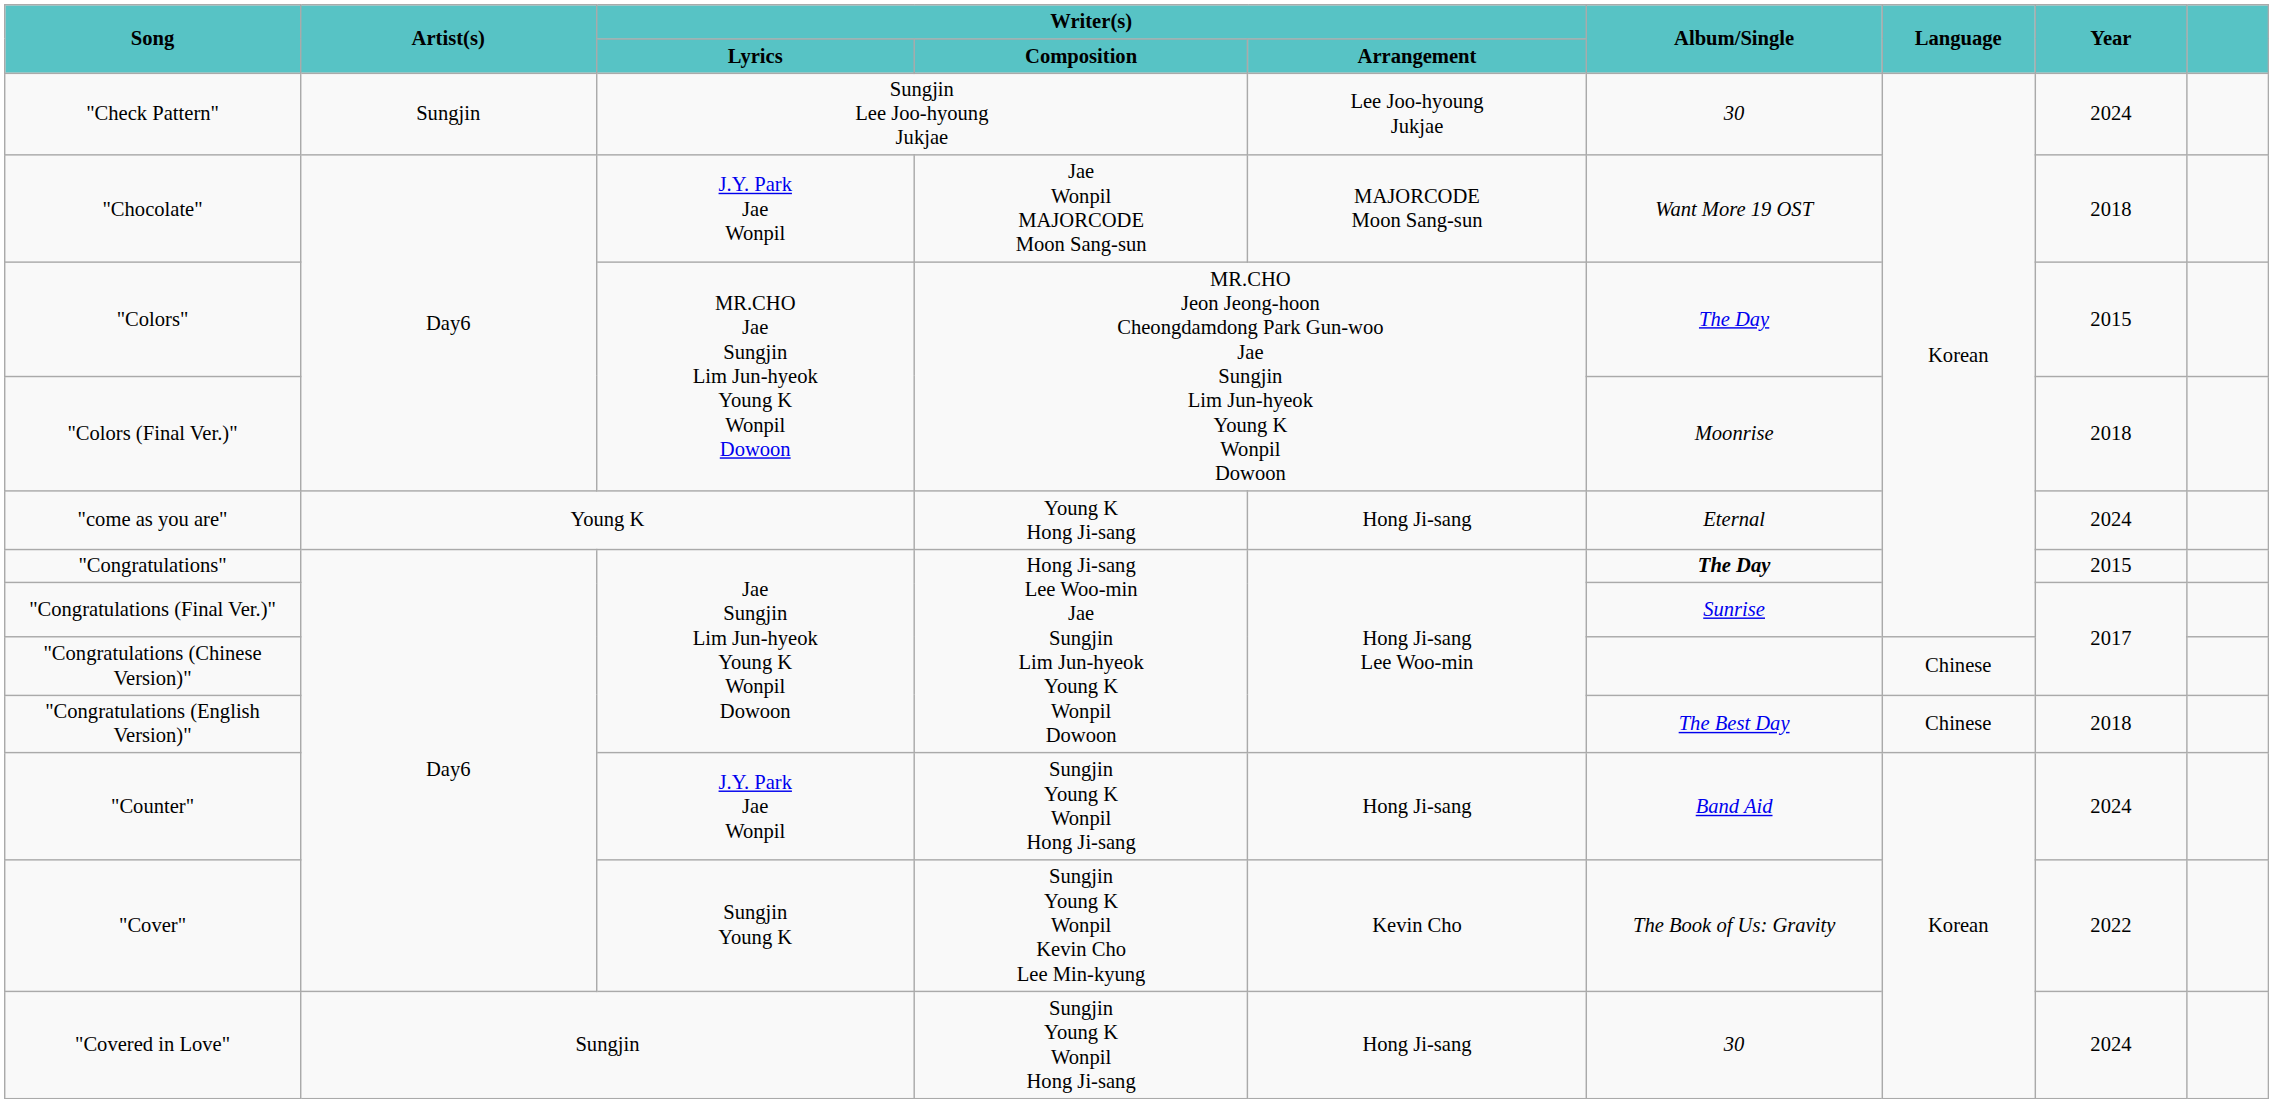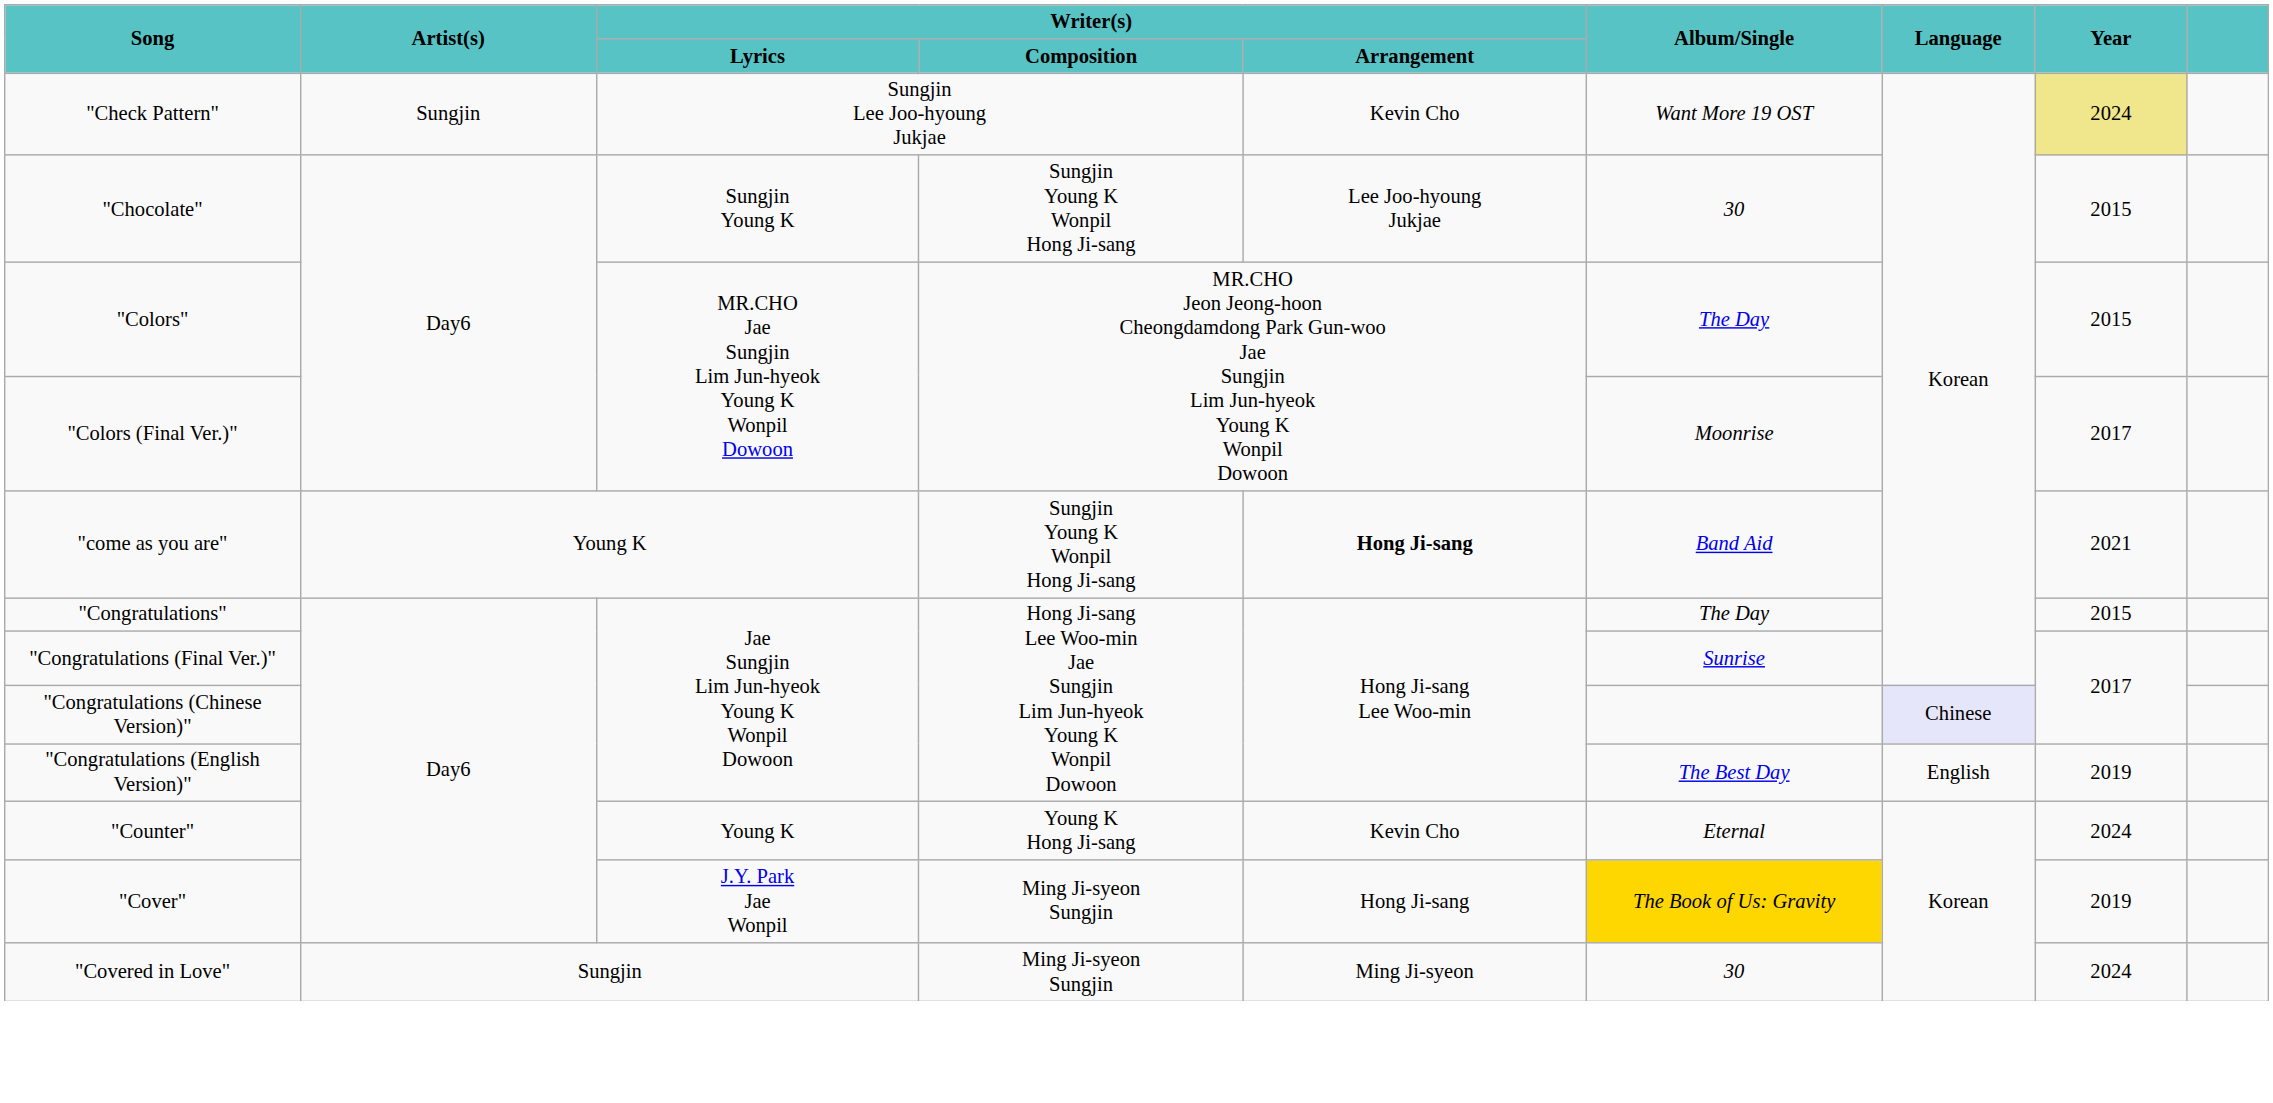 <table class="wikitable" style="margin:0.5em auto; clear:both; font-size:.9em; text-align:center; width:100%">
 <tr>
 <th rowspan=2 style="width:200px; background:#57c3c5;">Song</th>
 <th rowspan=2 style="width:200px; background:#57c3c5;">Artist(s)</th>
 <th colspan=3 style="width:700px; background:#57c3c5;">Writer(s)</th>
 <th rowspan=2 style="width:200px; background:#57c3c5;">Album/Single</th>
 <th rowspan=2 style="width:100px; background:#57c3c5;">Language</th>
 <th rowspan=2 style="width:100px; background:#57c3c5;">Year</th>
 <th rowspan=2 style="width:50px;  background:#57c3c5;"></th>
 </tr>
 <tr>
 <th style="background:#57c3c5">Lyrics</th>
 <th style="background:#57c3c5">Composition</th>
 <th style="background:#57c3c5">Arrangement</th>
 </tr>
 <tr>
 <td>"Check Pattern"</td>
 <td>Sungjin</td>
 <td colspan=2>Sungjin<br>Lee Joo-hyoung<br>Jukjae</td>
-<td>Lee Joo-hyoung<br>Jukjae</td>
-<td><em>30</em></td>
+<td>Kevin Cho</td>
+<td><em>Want More 19 OST</em></td>
 <td rowspan=7>Korean</td>
-<td>2024</td>
+<td style="background: khaki;">2024</td>
 <td></td>
 </tr>
 <tr>
 <td>"Chocolate"</td>
 <td rowspan=3>Day6</td>
-<td><a href='#'>J.Y. Park</a><br>Jae<br>Wonpil</td>
-<td>Jae<br>Wonpil<br>MAJORCODE<br>Moon Sang-sun</td>
-<td>MAJORCODE<br>Moon Sang-sun</td>
-<td><em>Want More 19 OST</em></td>
-<td>2018</td>
+<td>Sungjin<br>Young K</td>
+<td>Sungjin<br>Young K<br>Wonpil<br>Hong Ji-sang</td>
+<td>Lee Joo-hyoung<br>Jukjae</td>
+<td><em>30</em></td>
+<td>2015</td>
 <td></td>
 </tr>
 <tr>
 <td>"Colors"</td>
 <td rowspan=2>MR.CHO<br>Jae<br>Sungjin<br>Lim Jun-hyeok<br>Young K<br>Wonpil<br><a href='#'>Dowoon</a></td>
 <td rowspan=2 colspan=2>MR.CHO<br>Jeon Jeong-hoon<br>Cheongdamdong Park Gun-woo<br>Jae<br>Sungjin<br>Lim Jun-hyeok<br>Young K<br>Wonpil<br>Dowoon</td>
 <td><em><a href='#'>The Day</a></em></td>
 <td>2015</td>
 <td></td>
 </tr>
 <tr>
 <td>"Colors (Final Ver.)"</td>
 <td><em>Moonrise</em></td>
-<td>2018</td>
+<td>2017</td>
 <td></td>
 </tr>
 <tr>
 <td>"come as you are"<br></td>
 <td colspan=2>Young K</td>
-<td>Young K<br>Hong Ji-sang</td>
-<td>Hong Ji-sang</td>
-<td><em>Eternal</em></td>
-<td>2024</td>
+<td>Sungjin<br>Young K<br>Wonpil<br>Hong Ji-sang</td>
+<td><strong>Hong Ji-sang</strong></td>
+<td><em><a href='#'>Band Aid</a></em></td>
+<td>2021</td>
 <td></td>
 </tr>
 <tr>
 <td>"Congratulations"</td>
 <td rowspan=6>Day6</td>
 <td rowspan=4>Jae<br>Sungjin<br>Lim Jun-hyeok<br>Young K<br>Wonpil<br>Dowoon</td>
 <td rowspan=4>Hong Ji-sang<br>Lee Woo-min<br>Jae<br>Sungjin<br>Lim Jun-hyeok<br>Young K<br>Wonpil<br>Dowoon</td>
 <td rowspan=4>Hong Ji-sang<br>Lee Woo-min</td>
-<td><strong><em>The Day</em></strong></td>
+<td><em>The Day</em></td>
 <td>2015</td>
 <td></td>
 </tr>
 <tr>
 <td>"Congratulations (Final Ver.)"</td>
 <td><em><a href='#'>Sunrise</a></em></td>
 <td rowspan=2>2017</td>
 <td></td>
 </tr>
 <tr>
 <td>"Congratulations (Chinese Version)"</td>
 <td></td>
-<td>Chinese</td>
+<td style="background: lavender;">Chinese</td>
 <td></td>
 </tr>
 <tr>
 <td>"Congratulations (English Version)"</td>
 <td><em><a href='#'>The Best Day</a></em></td>
-<td>Chinese</td>
-<td>2018</td>
+<td>English</td>
+<td>2019</td>
 <td></td>
 </tr>
 <tr>
 <td>"Counter"</td>
-<td><a href='#'>J.Y. Park</a><br>Jae<br>Wonpil</td>
-<td>Sungjin<br>Young K<br>Wonpil<br>Hong Ji-sang</td>
-<td>Hong Ji-sang</td>
-<td><em><a href='#'>Band Aid</a></em></td>
+<td>Young K</td>
+<td>Young K<br>Hong Ji-sang</td>
+<td>Kevin Cho</td>
+<td><em>Eternal</em></td>
 <td rowspan=3>Korean</td>
 <td>2024</td>
 <td></td>
 </tr>
 <tr>
 <td>"Cover"<br></td>
-<td>Sungjin<br>Young K</td>
-<td>Sungjin<br>Young K<br>Wonpil<br>Kevin Cho<br>Lee Min-kyung</td>
-<td>Kevin Cho</td>
-<td><em>The Book of Us: Gravity</em></td>
-<td>2022</td>
+<td><a href='#'>J.Y. Park</a><br>Jae<br>Wonpil</td>
+<td>Ming Ji-syeon<br>Sungjin</td>
+<td>Hong Ji-sang</td>
+<td style="background: gold;"><em>The Book of Us: Gravity</em></td>
+<td>2019</td>
 <td></td>
 </tr>
 <tr>
 <td>"Covered in Love"<br></td>
 <td colspan=2>Sungjin</td>
-<td>Sungjin<br>Young K<br>Wonpil<br>Hong Ji-sang</td>
-<td>Hong Ji-sang</td>
+<td>Ming Ji-syeon<br>Sungjin</td>
+<td>Ming Ji-syeon</td>
 <td><em>30</em></td>
 <td>2024</td>
 <td></td>
 </tr>
 </table>
